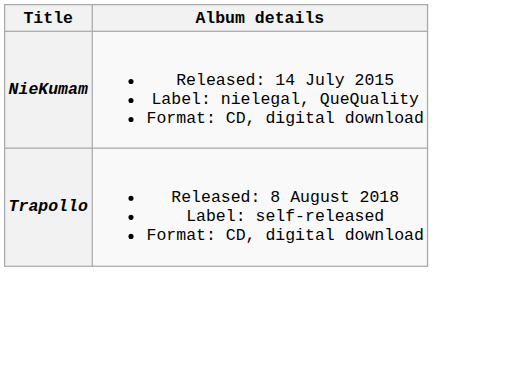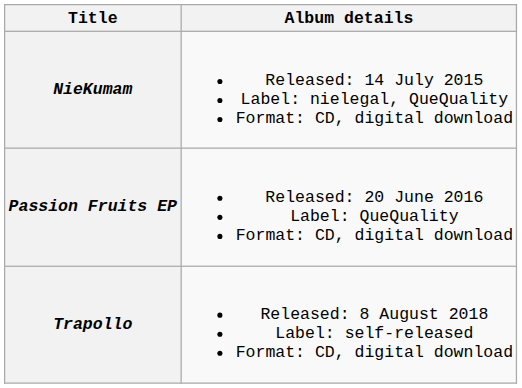 <table class="wikitable plainrowheaders" style="text-align:center;">
 <tr>
 <th>Title</th>
 <th>Album details</th>
 </tr>
 <tr>
 <th scope="row"><em>NieKumam</em></th>
 <td><br><ul><li>Released: 14 July 2015</li><li>Label: nielegal, QueQuality</li><li>Format: CD, digital download</li></ul></td>
 </tr>
 <tr>
+<th scope="row"><em>Passion Fruits EP</em></th>
+<td><br><ul><li>Released: 20 June 2016</li><li>Label: QueQuality</li><li>Format: CD, digital download</li></ul></td>
+</tr>
+<tr>
 <th scope="row"><em>Trapollo</em></th>
 <td><br><ul><li>Released: 8 August 2018</li><li>Label: self-released</li><li>Format: CD, digital download</li></ul></td>
 </tr>
 </table>
